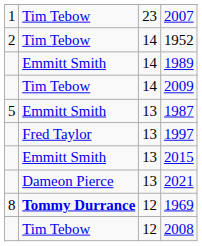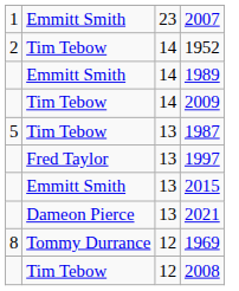 <table class="wikitable">
 <tr>
 </tr>
 <tr>
 <td>1</td>
-<td><a href='#'>Tim Tebow</a></td>
+<td><a href='#'>Emmitt Smith</a></td>
 <td>23</td>
 <td><a href='#'>2007</a></td>
 </tr>
 <tr>
 <td>2</td>
 <td><a href='#'>Tim Tebow</a></td>
 <td>14</td>
 <td>1952</td>
 </tr>
 <tr>
 <td></td>
 <td><a href='#'>Emmitt Smith</a></td>
 <td>14</td>
 <td><a href='#'>1989</a></td>
 </tr>
 <tr>
 <td></td>
 <td><a href='#'>Tim Tebow</a></td>
 <td>14</td>
 <td><a href='#'>2009</a></td>
 </tr>
 <tr>
 <td>5</td>
-<td><a href='#'>Emmitt Smith</a></td>
+<td><a href='#'>Tim Tebow</a></td>
 <td>13</td>
 <td><a href='#'>1987</a></td>
 </tr>
 <tr>
 <td></td>
 <td><a href='#'>Fred Taylor</a></td>
 <td>13</td>
 <td><a href='#'>1997</a></td>
 </tr>
 <tr>
 <td></td>
 <td><a href='#'>Emmitt Smith</a></td>
 <td>13</td>
 <td><a href='#'>2015</a></td>
 </tr>
 <tr>
 <td></td>
 <td><a href='#'>Dameon Pierce</a></td>
 <td>13</td>
 <td><a href='#'>2021</a></td>
 </tr>
 <tr>
 <td>8</td>
-<td><strong><a href='#'>Tommy Durrance</a></strong></td>
+<td><a href='#'>Tommy Durrance</a></td>
 <td>12</td>
 <td><a href='#'>1969</a></td>
 </tr>
 <tr>
 <td></td>
 <td><a href='#'>Tim Tebow</a></td>
 <td>12</td>
 <td><a href='#'>2008</a></td>
 </tr>
 </table>
